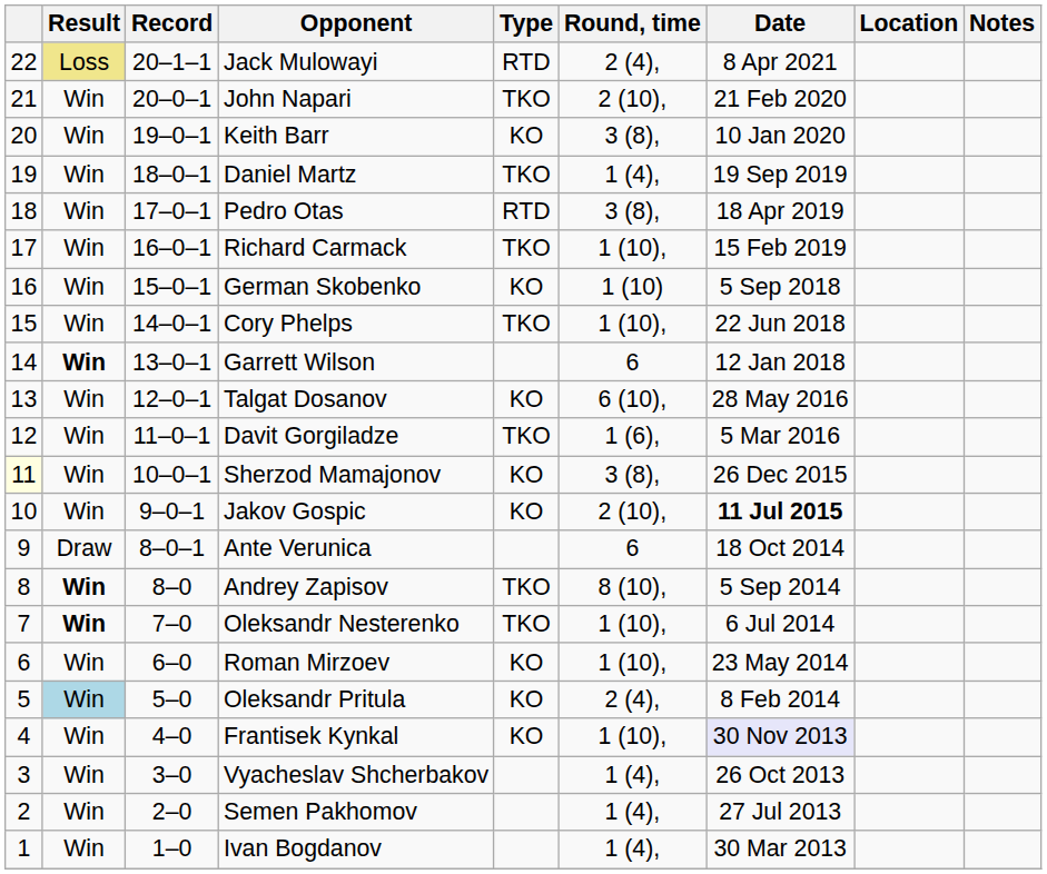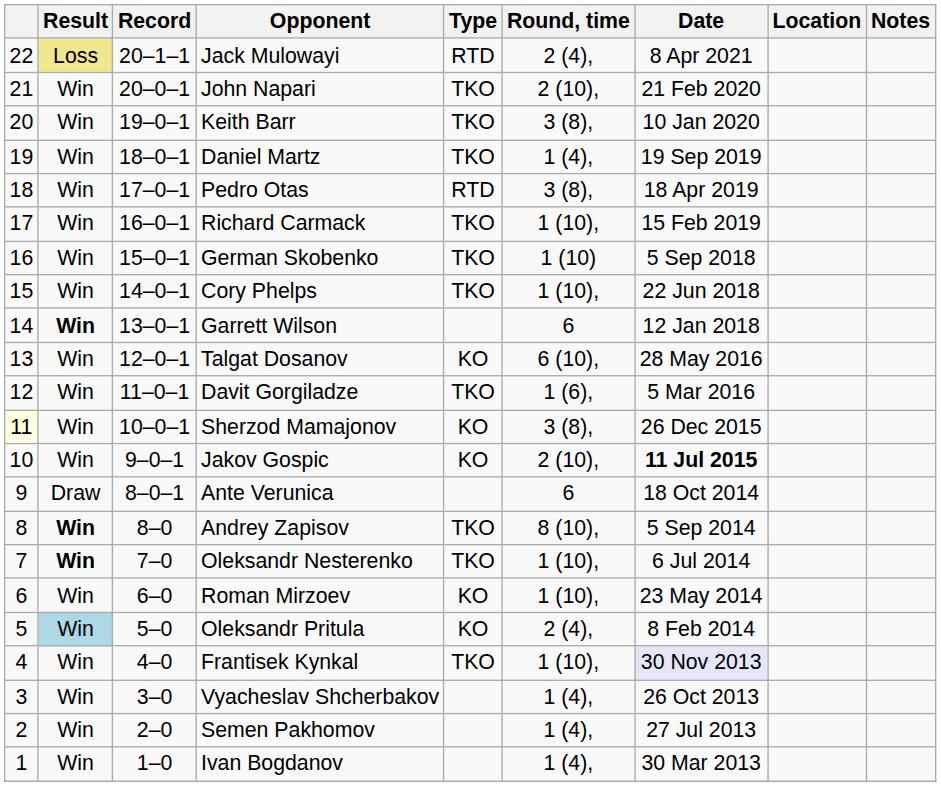 <table class="wikitable sortable" style="text-align:center">
 <tr>
 <th></th>
 <th>Result</th>
 <th>Record</th>
 <th>Opponent</th>
 <th>Type</th>
 <th>Round, time</th>
 <th>Date</th>
 <th>Location</th>
 <th>Notes</th>
 </tr>
 <tr>
 <td>22</td>
 <td style="background: khaki;">Loss</td>
 <td>20–1–1</td>
 <td align=left>Jack Mulowayi</td>
 <td>RTD</td>
 <td>2 (4), </td>
 <td>8 Apr 2021</td>
 <td align=left></td>
 <td align=left></td>
 </tr>
 <tr>
 <td>21</td>
 <td>Win</td>
 <td>20–0–1</td>
 <td align=left>John Napari</td>
 <td>TKO</td>
 <td>2 (10), </td>
 <td>21 Feb 2020</td>
 <td align=left></td>
 <td align=left></td>
 </tr>
 <tr>
 <td>20</td>
 <td>Win</td>
 <td>19–0–1</td>
 <td align=left>Keith Barr</td>
-<td>KO</td>
+<td>TKO</td>
 <td>3 (8), </td>
 <td>10 Jan 2020</td>
 <td align=left></td>
 <td></td>
 </tr>
 <tr>
 <td>19</td>
 <td>Win</td>
 <td>18–0–1</td>
 <td align=left>Daniel Martz</td>
 <td>TKO</td>
 <td>1 (4), </td>
 <td>19 Sep 2019</td>
 <td align=left></td>
 <td align=left></td>
 </tr>
 <tr>
 <td>18</td>
 <td>Win</td>
 <td>17–0–1</td>
 <td align=left>Pedro Otas</td>
 <td>RTD</td>
 <td>3 (8), </td>
 <td>18 Apr 2019</td>
 <td align=left></td>
 <td align=left></td>
 </tr>
 <tr>
 <td>17</td>
 <td>Win</td>
 <td>16–0–1</td>
 <td align=left>Richard Carmack</td>
 <td>TKO</td>
 <td>1 (10), </td>
 <td>15 Feb 2019</td>
 <td align=left></td>
 <td></td>
 </tr>
 <tr>
 <td>16</td>
 <td>Win</td>
 <td>15–0–1</td>
 <td align=left>German Skobenko</td>
-<td>KO</td>
+<td>TKO</td>
 <td>1 (10)</td>
 <td>5 Sep 2018</td>
 <td align=left></td>
 <td align=left></td>
 </tr>
 <tr>
 <td>15</td>
 <td>Win</td>
 <td>14–0–1</td>
 <td align=left>Cory Phelps</td>
 <td>TKO</td>
 <td>1 (10), </td>
 <td>22 Jun 2018</td>
 <td align=left></td>
 <td></td>
 </tr>
 <tr>
 <td>14</td>
 <td><strong>Win</strong></td>
 <td>13–0–1</td>
 <td align=left>Garrett Wilson</td>
 <td></td>
 <td>6</td>
 <td>12 Jan 2018</td>
 <td align=left></td>
 <td></td>
 </tr>
 <tr>
 <td>13</td>
 <td>Win</td>
 <td>12–0–1</td>
 <td align=left>Talgat Dosanov</td>
 <td>KO</td>
 <td>6 (10), </td>
 <td>28 May 2016</td>
 <td align=left></td>
 <td></td>
 </tr>
 <tr>
 <td>12</td>
 <td>Win</td>
 <td>11–0–1</td>
 <td align=left>Davit Gorgiladze</td>
 <td>TKO</td>
 <td>1 (6), </td>
 <td>5 Mar 2016</td>
 <td align=left></td>
 <td></td>
 </tr>
 <tr>
 <td style="background: lightyellow;">11</td>
 <td>Win</td>
 <td>10–0–1</td>
 <td align=left>Sherzod Mamajonov</td>
 <td>KO</td>
 <td>3 (8), </td>
 <td>26 Dec 2015</td>
 <td align=left></td>
 <td></td>
 </tr>
 <tr>
 <td>10</td>
 <td>Win</td>
 <td>9–0–1</td>
 <td align=left>Jakov Gospic</td>
 <td>KO</td>
 <td>2 (10), </td>
 <td><strong>11 Jul 2015</strong></td>
 <td align=left></td>
 <td align=left></td>
 </tr>
 <tr>
 <td>9</td>
 <td>Draw</td>
 <td>8–0–1</td>
 <td align=left>Ante Verunica</td>
 <td></td>
 <td>6</td>
 <td>18 Oct 2014</td>
 <td align=left></td>
 <td></td>
 </tr>
 <tr>
 <td>8</td>
 <td><strong>Win</strong></td>
 <td>8–0</td>
 <td align=left>Andrey Zapisov</td>
 <td>TKO</td>
 <td>8 (10), </td>
 <td>5 Sep 2014</td>
 <td align=left></td>
 <td></td>
 </tr>
 <tr>
 <td>7</td>
 <td><strong>Win</strong></td>
 <td>7–0</td>
 <td align=left>Oleksandr Nesterenko</td>
 <td>TKO</td>
 <td>1 (10), </td>
 <td>6 Jul 2014</td>
 <td align=left></td>
 <td></td>
 </tr>
 <tr>
 <td>6</td>
 <td>Win</td>
 <td>6–0</td>
 <td align=left>Roman Mirzoev</td>
 <td>KO</td>
 <td>1 (10), </td>
 <td>23 May 2014</td>
 <td align=left></td>
 <td></td>
 </tr>
 <tr>
 <td>5</td>
 <td style="background: lightblue;">Win</td>
 <td>5–0</td>
 <td align=left>Oleksandr Pritula</td>
 <td>KO</td>
 <td>2 (4), </td>
 <td>8 Feb 2014</td>
 <td align=left></td>
 <td></td>
 </tr>
 <tr>
 <td>4</td>
 <td>Win</td>
 <td>4–0</td>
 <td align=left>Frantisek Kynkal</td>
-<td>KO</td>
+<td>TKO</td>
 <td>1 (10), </td>
 <td style="background: lavender;">30 Nov 2013</td>
 <td align=left></td>
 <td></td>
 </tr>
 <tr>
 <td>3</td>
 <td>Win</td>
 <td>3–0</td>
 <td align=left>Vyacheslav Shcherbakov</td>
 <td></td>
 <td>1 (4), </td>
 <td>26 Oct 2013</td>
 <td align=left></td>
 <td></td>
 </tr>
 <tr>
 <td>2</td>
 <td>Win</td>
 <td>2–0</td>
 <td align=left>Semen Pakhomov</td>
 <td></td>
 <td>1 (4), </td>
 <td>27 Jul 2013</td>
 <td align=left></td>
 <td></td>
 </tr>
 <tr>
 <td>1</td>
 <td>Win</td>
 <td>1–0</td>
 <td align=left>Ivan Bogdanov</td>
 <td></td>
 <td>1 (4), </td>
 <td>30 Mar 2013</td>
 <td align=left></td>
 <td></td>
 </tr>
 <tr>
 </tr>
 </table>
